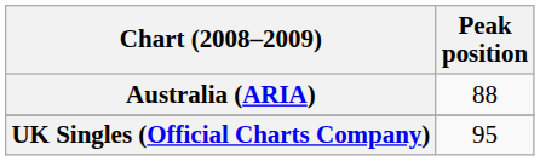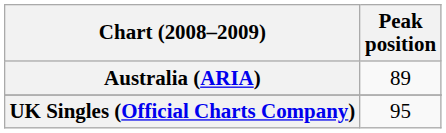 <table class="wikitable sortable plainrowheaders" style="text-align:center;">
 <tr>
 <th>Chart (2008–2009)</th>
 <th>Peak<br>position</th>
 </tr>
 <tr>
 <th scope="row">Australia (<a href='#'>ARIA</a>)</th>
-<td>88</td>
+<td>89</td>
 </tr>
 <tr>
 </tr>
 <tr>
 </tr>
 <tr>
 <th scope="row">UK Singles (<a href='#'>Official Charts Company</a>)</th>
 <td>95</td>
 </tr>
 </table>
